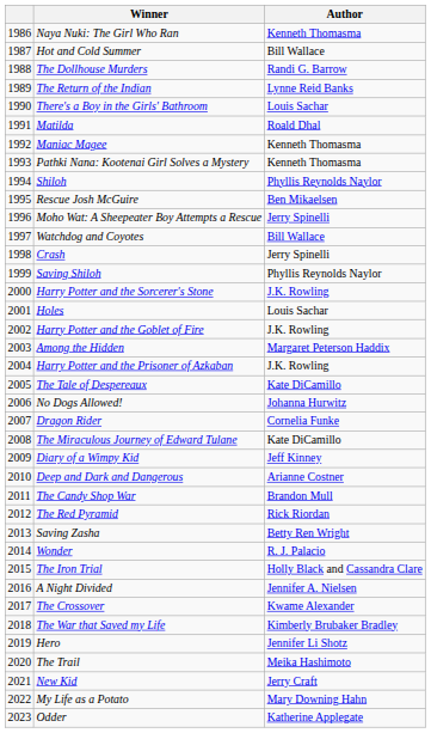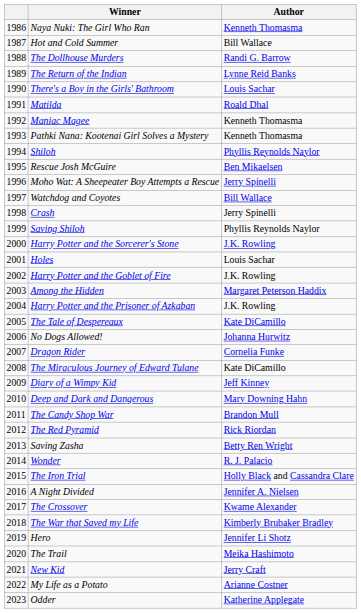 <table class="wikitable sortable">
 <tr>
 <th></th>
 <th>Winner</th>
 <th>Author</th>
 </tr>
 <tr>
 <td>1986</td>
 <td><em>Naya Nuki: The Girl Who Ran</em></td>
 <td><a href='#'>Kenneth Thomasma</a></td>
 </tr>
 <tr>
 <td>1987</td>
 <td><em>Hot and Cold Summer</em></td>
 <td>Bill Wallace</td>
 </tr>
 <tr>
 <td>1988</td>
 <td><em><a href='#'>The Dollhouse Murders</a></em></td>
 <td><a href='#'>Randi G. Barrow</a></td>
 </tr>
 <tr>
 <td>1989</td>
 <td><em><a href='#'>The Return of the Indian</a></em></td>
 <td><a href='#'>Lynne Reid Banks</a></td>
 </tr>
 <tr>
 <td>1990</td>
 <td><em><a href='#'>There's a Boy in the Girls' Bathroom</a></em></td>
 <td><a href='#'>Louis Sachar</a></td>
 </tr>
 <tr>
 <td>1991</td>
 <td><em><a href='#'>Matilda</a></em></td>
 <td><a href='#'>Roald Dhal</a></td>
 </tr>
 <tr>
 <td>1992</td>
 <td><em><a href='#'>Maniac Magee</a></em></td>
 <td>Kenneth Thomasma</td>
 </tr>
 <tr>
 <td>1993</td>
 <td><em>Pathki Nana: Kootenai Girl Solves a Mystery</em></td>
 <td>Kenneth Thomasma</td>
 </tr>
 <tr>
 <td>1994</td>
 <td><em><a href='#'>Shiloh</a></em></td>
 <td><a href='#'>Phyllis Reynolds Naylor</a></td>
 </tr>
 <tr>
 <td>1995</td>
 <td><em>Rescue Josh McGuire</em></td>
 <td><a href='#'>Ben Mikaelsen</a></td>
 </tr>
 <tr>
 <td>1996</td>
 <td><em>Moho Wat: A Sheepeater Boy Attempts a Rescue</em></td>
 <td><a href='#'>Jerry Spinelli</a></td>
 </tr>
 <tr>
 <td>1997</td>
 <td><em>Watchdog and Coyotes</em></td>
 <td><a href='#'>Bill Wallace</a></td>
 </tr>
 <tr>
 <td>1998</td>
 <td><em><a href='#'>Crash</a></em></td>
 <td>Jerry Spinelli</td>
 </tr>
 <tr>
 <td>1999</td>
 <td><em><a href='#'>Saving Shiloh</a></em></td>
 <td>Phyllis Reynolds Naylor</td>
 </tr>
 <tr>
 <td>2000</td>
 <td><em><a href='#'>Harry Potter and the Sorcerer's Stone</a></em></td>
 <td><a href='#'>J.K. Rowling</a></td>
 </tr>
 <tr>
 <td>2001</td>
 <td><em><a href='#'>Holes</a></em></td>
 <td>Louis Sachar</td>
 </tr>
 <tr>
 <td>2002</td>
 <td><em><a href='#'>Harry Potter and the Goblet of Fire</a></em></td>
 <td>J.K. Rowling</td>
 </tr>
 <tr>
 <td>2003</td>
 <td><em><a href='#'>Among the Hidden</a></em></td>
 <td><a href='#'>Margaret Peterson Haddix</a></td>
 </tr>
 <tr>
 <td>2004</td>
 <td><em><a href='#'>Harry Potter and the Prisoner of Azkaban</a></em></td>
 <td>J.K. Rowling</td>
 </tr>
 <tr>
 <td>2005</td>
 <td><em><a href='#'>The Tale of Despereaux</a></em></td>
 <td><a href='#'>Kate DiCamillo</a></td>
 </tr>
 <tr>
 <td>2006</td>
 <td><em>No Dogs Allowed!</em></td>
 <td><a href='#'>Johanna Hurwitz</a></td>
 </tr>
 <tr>
 <td>2007</td>
 <td><em><a href='#'>Dragon Rider</a></em></td>
 <td><a href='#'>Cornelia Funke</a></td>
 </tr>
 <tr>
 <td>2008</td>
 <td><em><a href='#'>The Miraculous Journey of Edward Tulane</a></em></td>
 <td>Kate DiCamillo</td>
 </tr>
 <tr>
 <td>2009</td>
 <td><em><a href='#'>Diary of a Wimpy Kid</a></em></td>
 <td><a href='#'>Jeff Kinney</a></td>
 </tr>
 <tr>
 <td>2010</td>
 <td><em><a href='#'>Deep and Dark and Dangerous</a></em></td>
-<td><a href='#'>Arianne Costner</a></td>
+<td><a href='#'>Mary Downing Hahn</a></td>
 </tr>
 <tr>
 <td>2011</td>
 <td><em><a href='#'>The Candy Shop War</a></em></td>
 <td><a href='#'>Brandon Mull</a></td>
 </tr>
 <tr>
 <td>2012</td>
 <td><em><a href='#'>The Red Pyramid</a></em></td>
 <td><a href='#'>Rick Riordan</a></td>
 </tr>
 <tr>
 <td>2013</td>
 <td><em>Saving Zasha</em></td>
 <td><a href='#'>Betty Ren Wright</a></td>
 </tr>
 <tr>
 <td>2014</td>
 <td><em><a href='#'>Wonder</a></em></td>
 <td><a href='#'>R. J. Palacio</a></td>
 </tr>
 <tr>
 <td>2015</td>
 <td><em><a href='#'>The Iron Trial</a></em></td>
 <td><a href='#'>Holly Black</a> and <a href='#'>Cassandra Clare</a></td>
 </tr>
 <tr>
 <td>2016</td>
 <td><em>A Night Divided</em></td>
 <td><a href='#'>Jennifer A. Nielsen</a></td>
 </tr>
 <tr>
 <td>2017</td>
 <td><em><a href='#'>The Crossover</a></em></td>
 <td><a href='#'>Kwame Alexander</a></td>
 </tr>
 <tr>
 <td>2018</td>
 <td><em><a href='#'>The War that Saved my Life</a></em></td>
 <td><a href='#'>Kimberly Brubaker Bradley</a></td>
 </tr>
 <tr>
 <td>2019</td>
 <td><em>Hero</em></td>
 <td><a href='#'>Jennifer Li Shotz</a></td>
 </tr>
 <tr>
 <td>2020</td>
 <td><em>The Trail</em></td>
 <td><a href='#'>Meika Hashimoto</a></td>
 </tr>
 <tr>
 <td>2021</td>
 <td><em><a href='#'>New Kid</a></em></td>
 <td><a href='#'>Jerry Craft</a></td>
 </tr>
 <tr>
 <td>2022</td>
 <td><em>My Life as a Potato</em></td>
-<td><a href='#'>Mary Downing Hahn</a></td>
+<td><a href='#'>Arianne Costner</a></td>
 </tr>
 <tr>
 <td>2023</td>
 <td><em>Odder</em></td>
 <td><a href='#'>Katherine Applegate</a></td>
 </tr>
 </table>
